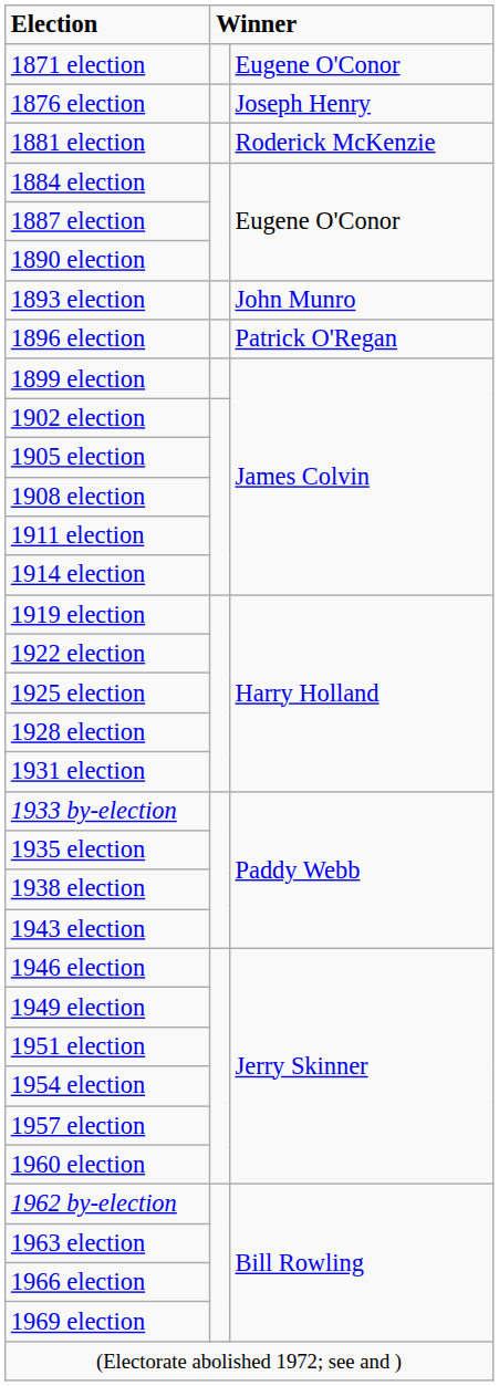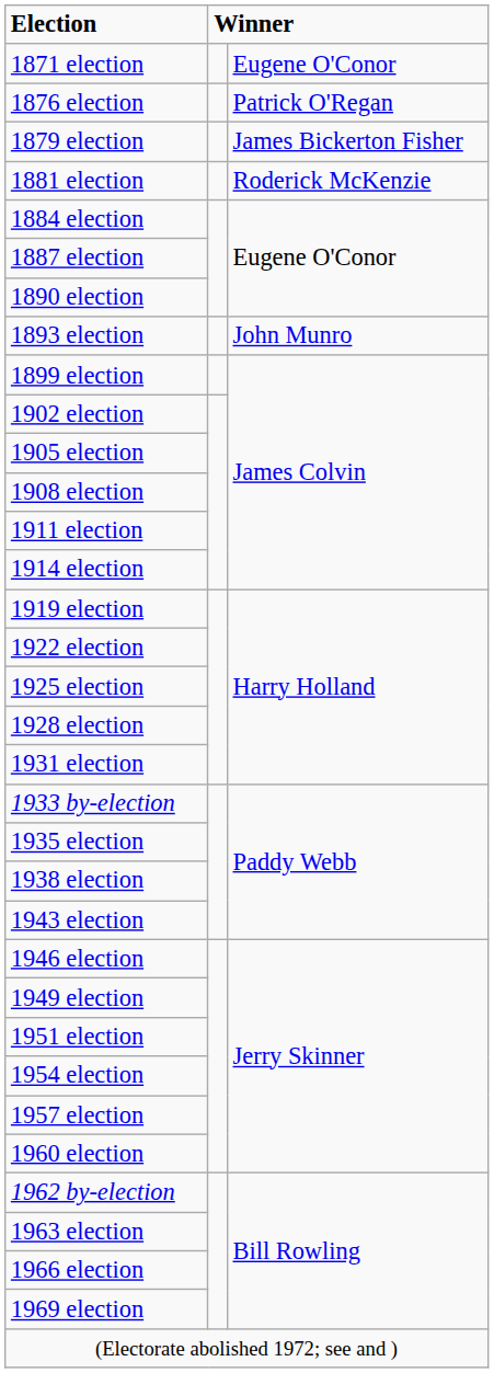 <table class="wikitable">
 <tr>
 <td width=125><strong>Election</strong></td>
 <td width=175 colspan=2><strong>Winner</strong></td>
 </tr>
 <tr>
 <td><a href='#'>1871 election</a></td>
 <td width=5 rowspan=1 bgcolor=></td>
 <td><a href='#'>Eugene O'Conor</a></td>
 </tr>
 <tr>
 <td><a href='#'>1876 election</a></td>
 <td rowspan=1 bgcolor=></td>
-<td rowspan=1><a href='#'>Joseph Henry</a></td>
+<td rowspan=1><a href='#'>Patrick O'Regan</a></td>
+</tr>
+<tr>
+<td><a href='#'>1879 election</a></td>
+<td rowspan=1 bgcolor=></td>
+<td rowspan=1><a href='#'>James Bickerton Fisher</a></td>
 </tr>
 <tr>
 <td><a href='#'>1881 election</a></td>
 <td rowspan=1 bgcolor=></td>
 <td rowspan=1><a href='#'>Roderick McKenzie</a></td>
 </tr>
 <tr>
 <td><a href='#'>1884 election</a></td>
 <td rowspan=3 bgcolor=></td>
 <td rowspan=3>Eugene O'Conor</td>
 </tr>
 <tr>
 <td><a href='#'>1887 election</a></td>
 </tr>
 <tr>
 <td><a href='#'>1890 election</a></td>
 </tr>
 <tr>
 <td><a href='#'>1893 election</a></td>
 <td rowspan=1 bgcolor=></td>
 <td rowspan=1><a href='#'>John Munro</a></td>
-</tr>
-<tr>
-<td><a href='#'>1896 election</a></td>
-<td rowspan=1 bgcolor=></td>
-<td rowspan=1><a href='#'>Patrick O'Regan</a></td>
 </tr>
 <tr>
 <td><a href='#'>1899 election</a></td>
 <td rowspan=1 bgcolor=></td>
 <td rowspan=6><a href='#'>James Colvin</a></td>
 </tr>
 <tr>
 <td><a href='#'>1902 election</a></td>
 <td rowspan=5 bgcolor=></td>
 </tr>
 <tr>
 <td><a href='#'>1905 election</a></td>
 </tr>
 <tr>
 <td><a href='#'>1908 election</a></td>
 </tr>
 <tr>
 <td><a href='#'>1911 election</a></td>
 </tr>
 <tr>
 <td><a href='#'>1914 election</a></td>
 </tr>
 <tr>
 <td><a href='#'>1919 election</a></td>
 <td rowspan=5 bgcolor=></td>
 <td rowspan=5><a href='#'>Harry Holland</a></td>
 </tr>
 <tr>
 <td><a href='#'>1922 election</a></td>
 </tr>
 <tr>
 <td><a href='#'>1925 election</a></td>
 </tr>
 <tr>
 <td><a href='#'>1928 election</a></td>
 </tr>
 <tr>
 <td><a href='#'>1931 election</a></td>
 </tr>
 <tr>
 <td><span><em><a href='#'>1933 by-election</a></em></span></td>
 <td rowspan=4 bgcolor=></td>
 <td rowspan=4><a href='#'>Paddy Webb</a></td>
 </tr>
 <tr>
 <td><a href='#'>1935 election</a></td>
 </tr>
 <tr>
 <td><a href='#'>1938 election</a></td>
 </tr>
 <tr>
 <td><a href='#'>1943 election</a></td>
 </tr>
 <tr>
 <td><a href='#'>1946 election</a></td>
 <td rowspan=6 bgcolor=></td>
 <td rowspan=6><a href='#'>Jerry Skinner</a></td>
 </tr>
 <tr>
 <td><a href='#'>1949 election</a></td>
 </tr>
 <tr>
 <td><a href='#'>1951 election</a></td>
 </tr>
 <tr>
 <td><a href='#'>1954 election</a></td>
 </tr>
 <tr>
 <td><a href='#'>1957 election</a></td>
 </tr>
 <tr>
 <td><a href='#'>1960 election</a></td>
 </tr>
 <tr>
 <td><span><em><a href='#'>1962 by-election</a></em></span></td>
 <td rowspan=4 bgcolor=></td>
 <td rowspan=4><a href='#'>Bill Rowling</a></td>
 </tr>
 <tr>
 <td><a href='#'>1963 election</a></td>
 </tr>
 <tr>
 <td><a href='#'>1966 election</a></td>
 </tr>
 <tr>
 <td><a href='#'>1969 election</a></td>
 </tr>
 <tr>
 <td colspan=3 align=center><small>(Electorate abolished 1972; see  and )</small></td>
 </tr>
 </table>
